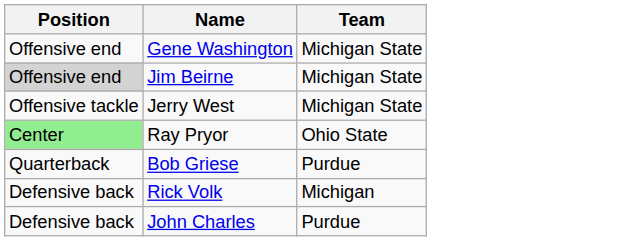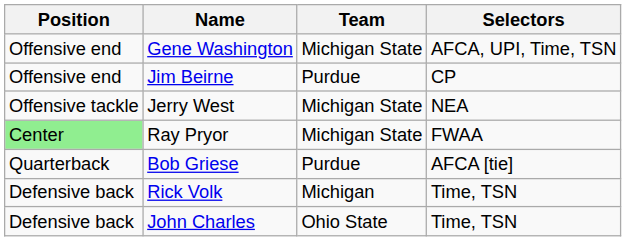 <table class="wikitable" style="font-size: 90%">
 <tr>
 <th>Position</th>
 <th>Name</th>
 <th>Team</th>
+<th>Selectors</th>
 </tr>
 <tr>
 <td>Offensive end</td>
 <td><a href='#'>Gene Washington</a></td>
 <td>Michigan State</td>
+<td>AFCA, UPI, Time, TSN</td>
 </tr>
 <tr>
-<td style="background: lightgrey;">Offensive end</td>
+<td>Offensive end</td>
 <td><a href='#'>Jim Beirne</a></td>
-<td>Michigan State</td>
+<td>Purdue</td>
+<td>CP</td>
 </tr>
 <tr>
 <td>Offensive tackle</td>
 <td>Jerry West</td>
 <td>Michigan State</td>
+<td>NEA</td>
 </tr>
 <tr>
 <td style="background: lightgreen;">Center</td>
 <td>Ray Pryor</td>
-<td>Ohio State</td>
+<td>Michigan State</td>
+<td>FWAA</td>
 </tr>
 <tr>
 <td>Quarterback</td>
 <td><a href='#'>Bob Griese</a></td>
 <td>Purdue</td>
+<td>AFCA [tie]</td>
 </tr>
 <tr>
 <td>Defensive back</td>
 <td><a href='#'>Rick Volk</a></td>
 <td>Michigan</td>
+<td>Time, TSN</td>
 </tr>
 <tr>
 <td>Defensive back</td>
 <td><a href='#'>John Charles</a></td>
-<td>Purdue</td>
+<td>Ohio State</td>
+<td>Time, TSN</td>
 </tr>
 </table>
